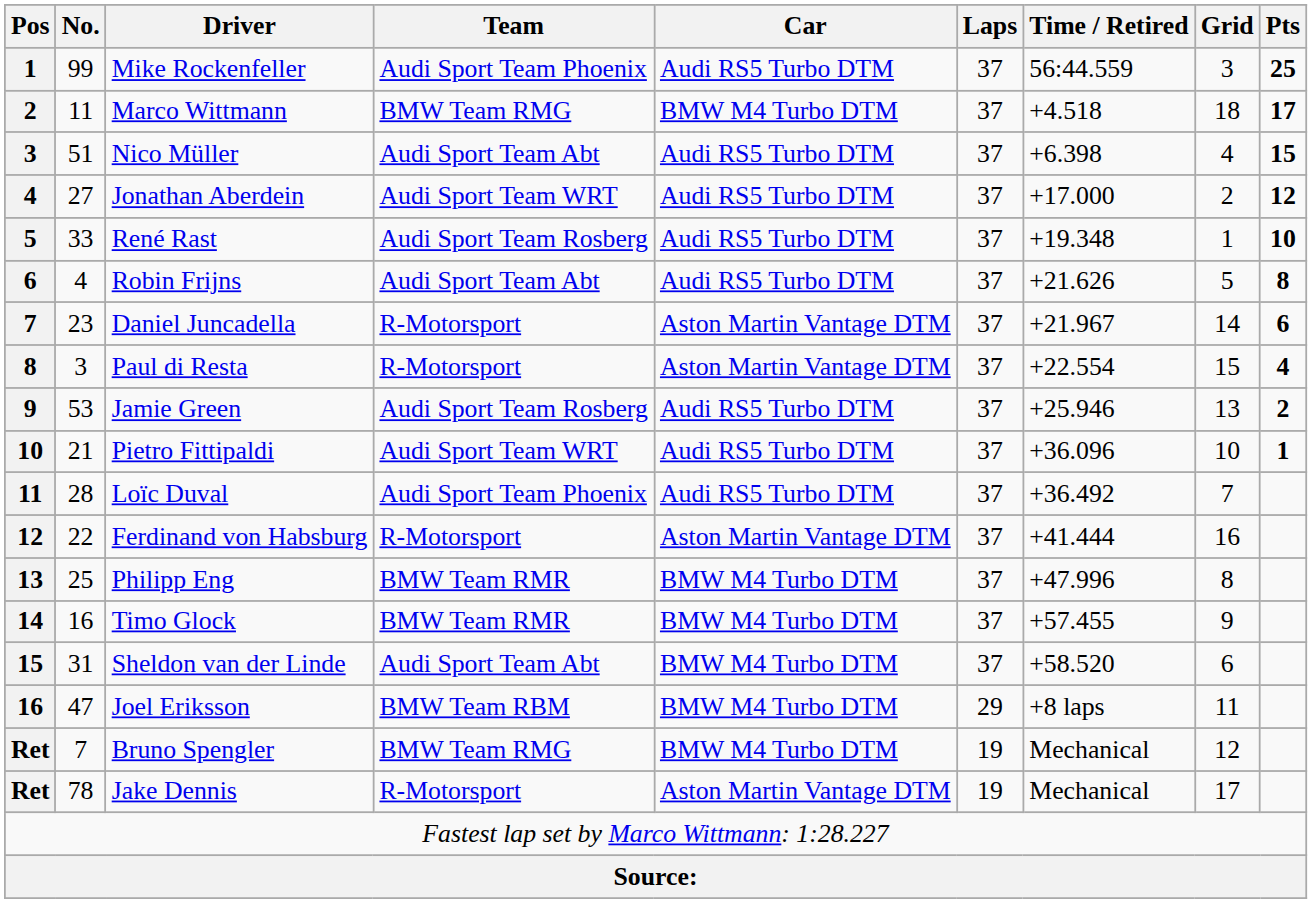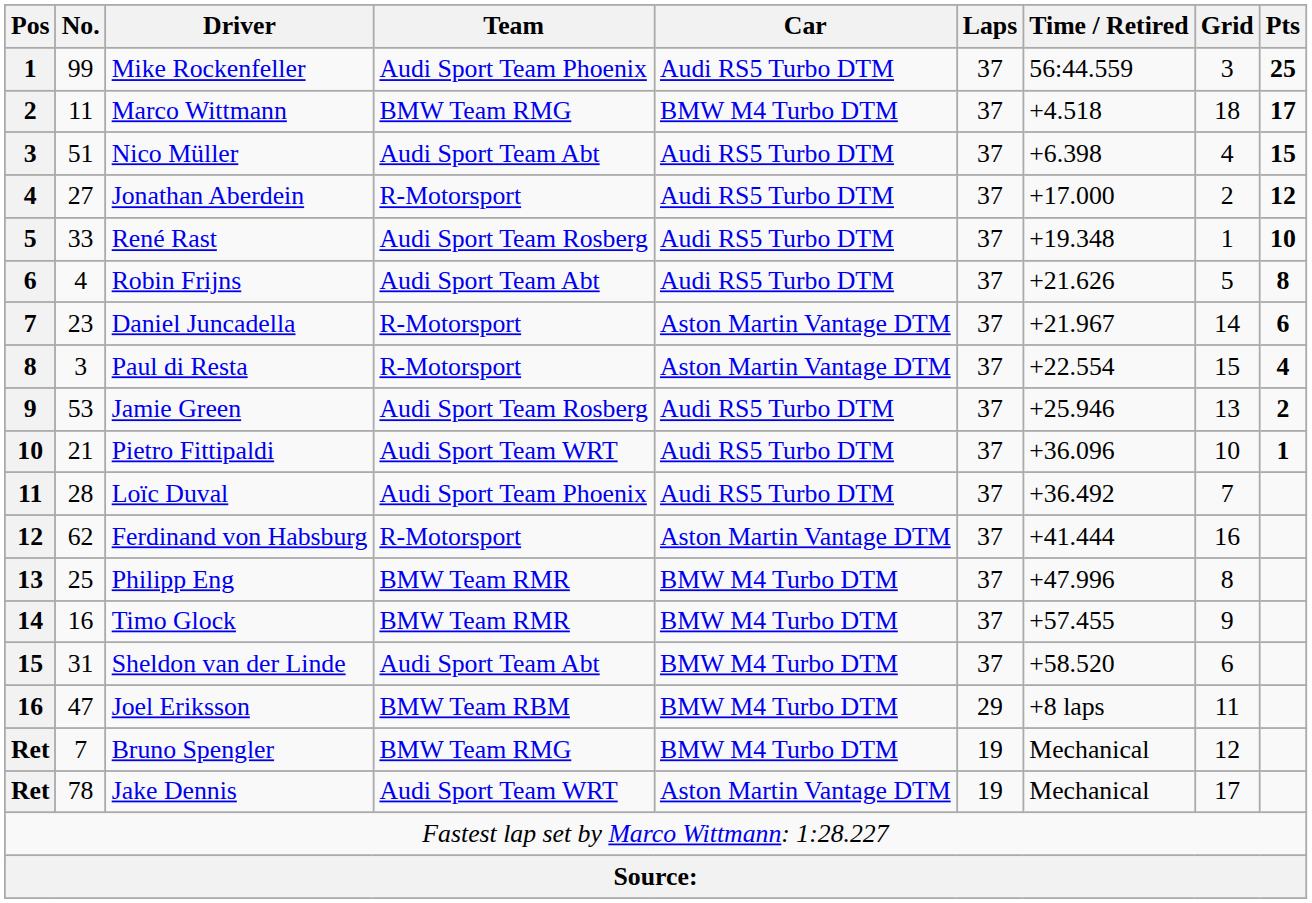 <table class="wikitable" style="font-size:90%;">
 <tr>
 <th>Pos</th>
 <th>No.</th>
 <th>Driver</th>
 <th>Team</th>
 <th>Car</th>
 <th>Laps</th>
 <th>Time / Retired</th>
 <th>Grid</th>
 <th>Pts</th>
 </tr>
 <tr>
 <th>1</th>
 <td align="center">99</td>
 <td> <a href='#'>Mike Rockenfeller</a></td>
 <td><a href='#'>Audi Sport Team Phoenix</a></td>
 <td><a href='#'>Audi RS5 Turbo DTM</a></td>
 <td align="center">37</td>
 <td>56:44.559</td>
 <td align="center">3</td>
 <td align="center"><strong>25</strong></td>
 </tr>
 <tr>
 <th>2</th>
 <td align="center">11</td>
 <td> <a href='#'>Marco Wittmann</a></td>
 <td><a href='#'>BMW Team RMG</a></td>
 <td><a href='#'>BMW M4 Turbo DTM</a></td>
 <td align="center">37</td>
 <td>+4.518</td>
 <td align="center">18</td>
 <td align="center"><strong>17</strong></td>
 </tr>
 <tr>
 <th>3</th>
 <td align="center">51</td>
 <td> <a href='#'>Nico Müller</a></td>
 <td><a href='#'>Audi Sport Team Abt</a></td>
 <td><a href='#'>Audi RS5 Turbo DTM</a></td>
 <td align="center">37</td>
 <td>+6.398</td>
 <td align="center">4</td>
 <td align="center"><strong>15</strong></td>
 </tr>
 <tr>
 <th>4</th>
 <td align="center">27</td>
 <td> <a href='#'>Jonathan Aberdein</a></td>
-<td><a href='#'>Audi Sport Team WRT</a></td>
+<td><a href='#'>R-Motorsport</a></td>
 <td><a href='#'>Audi RS5 Turbo DTM</a></td>
 <td align="center">37</td>
 <td>+17.000</td>
 <td align="center">2</td>
 <td align="center"><strong>12</strong></td>
 </tr>
 <tr>
 <th>5</th>
 <td align="center">33</td>
 <td> <a href='#'>René Rast</a></td>
 <td><a href='#'>Audi Sport Team Rosberg</a></td>
 <td><a href='#'>Audi RS5 Turbo DTM</a></td>
 <td align="center">37</td>
 <td>+19.348</td>
 <td align="center">1</td>
 <td align="center"><strong>10</strong></td>
 </tr>
 <tr>
 <th>6</th>
 <td align="center">4</td>
 <td> <a href='#'>Robin Frijns</a></td>
 <td><a href='#'>Audi Sport Team Abt</a></td>
 <td><a href='#'>Audi RS5 Turbo DTM</a></td>
 <td align="center">37</td>
 <td>+21.626</td>
 <td align="center">5</td>
 <td align="center"><strong>8</strong></td>
 </tr>
 <tr>
 <th>7</th>
 <td align="center">23</td>
 <td> <a href='#'>Daniel Juncadella</a></td>
 <td><a href='#'>R-Motorsport</a></td>
 <td><a href='#'>Aston Martin Vantage DTM</a></td>
 <td align="center">37</td>
 <td>+21.967</td>
 <td align="center">14</td>
 <td align="center"><strong>6</strong></td>
 </tr>
 <tr>
 <th>8</th>
 <td align="center">3</td>
 <td> <a href='#'>Paul di Resta</a></td>
 <td><a href='#'>R-Motorsport</a></td>
 <td><a href='#'>Aston Martin Vantage DTM</a></td>
 <td align="center">37</td>
 <td>+22.554</td>
 <td align="center">15</td>
 <td align="center"><strong>4</strong></td>
 </tr>
 <tr>
 <th>9</th>
 <td align="center">53</td>
 <td> <a href='#'>Jamie Green</a></td>
 <td><a href='#'>Audi Sport Team Rosberg</a></td>
 <td><a href='#'>Audi RS5 Turbo DTM</a></td>
 <td align="center">37</td>
 <td>+25.946</td>
 <td align="center">13</td>
 <td align="center"><strong>2</strong></td>
 </tr>
 <tr>
 <th>10</th>
 <td align="center">21</td>
 <td> <a href='#'>Pietro Fittipaldi</a></td>
 <td><a href='#'>Audi Sport Team WRT</a></td>
 <td><a href='#'>Audi RS5 Turbo DTM</a></td>
 <td align="center">37</td>
 <td>+36.096</td>
 <td align="center">10</td>
 <td align="center"><strong>1</strong></td>
 </tr>
 <tr>
 <th>11</th>
 <td align="center">28</td>
 <td> <a href='#'>Loïc Duval</a></td>
 <td><a href='#'>Audi Sport Team Phoenix</a></td>
 <td><a href='#'>Audi RS5 Turbo DTM</a></td>
 <td align="center">37</td>
 <td>+36.492</td>
 <td align="center">7</td>
 <td align="center"></td>
 </tr>
 <tr>
 <th>12</th>
-<td align="center">22</td>
+<td align="center">62</td>
 <td> <a href='#'>Ferdinand von Habsburg</a></td>
 <td><a href='#'>R-Motorsport</a></td>
 <td><a href='#'>Aston Martin Vantage DTM</a></td>
 <td align="center">37</td>
 <td>+41.444</td>
 <td align="center">16</td>
 <td align="center"></td>
 </tr>
 <tr>
 <th>13</th>
 <td align="center">25</td>
 <td> <a href='#'>Philipp Eng</a></td>
 <td><a href='#'>BMW Team RMR</a></td>
 <td><a href='#'>BMW M4 Turbo DTM</a></td>
 <td align="center">37</td>
 <td>+47.996</td>
 <td align="center">8</td>
 <td align="center"></td>
 </tr>
 <tr>
 <th>14</th>
 <td align="center">16</td>
 <td> <a href='#'>Timo Glock</a></td>
 <td><a href='#'>BMW Team RMR</a></td>
 <td><a href='#'>BMW M4 Turbo DTM</a></td>
 <td align="center">37</td>
 <td>+57.455</td>
 <td align="center">9</td>
 <td align="center"></td>
 </tr>
 <tr>
 <th>15</th>
 <td align="center">31</td>
 <td> <a href='#'>Sheldon van der Linde</a></td>
 <td><a href='#'>Audi Sport Team Abt</a></td>
 <td><a href='#'>BMW M4 Turbo DTM</a></td>
 <td align="center">37</td>
 <td>+58.520</td>
 <td align="center">6</td>
 <td align="center"></td>
 </tr>
 <tr>
 <th>16</th>
 <td align="center">47</td>
 <td> <a href='#'>Joel Eriksson</a></td>
 <td><a href='#'>BMW Team RBM</a></td>
 <td><a href='#'>BMW M4 Turbo DTM</a></td>
 <td align="center">29</td>
 <td>+8 laps</td>
 <td align="center">11</td>
 <td align="center"></td>
 </tr>
 <tr>
 <th>Ret</th>
 <td align="center">7</td>
 <td> <a href='#'>Bruno Spengler</a></td>
 <td><a href='#'>BMW Team RMG</a></td>
 <td><a href='#'>BMW M4 Turbo DTM</a></td>
 <td align="center">19</td>
 <td>Mechanical</td>
 <td align="center">12</td>
 <td align="center"></td>
 </tr>
 <tr>
 <th>Ret</th>
 <td align="center">78</td>
 <td> <a href='#'>Jake Dennis</a></td>
-<td><a href='#'>R-Motorsport</a></td>
+<td><a href='#'>Audi Sport Team WRT</a></td>
 <td><a href='#'>Aston Martin Vantage DTM</a></td>
 <td align="center">19</td>
 <td>Mechanical</td>
 <td align="center">17</td>
 <td align="center"></td>
 </tr>
 <tr>
 <td colspan=9 align=center><em>Fastest lap set by <a href='#'>Marco Wittmann</a>: 1:28.227</em></td>
 </tr>
 <tr>
 <th colspan=9>Source:</th>
 </tr>
 </table>
